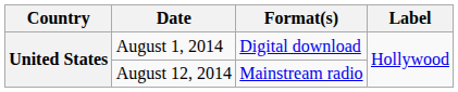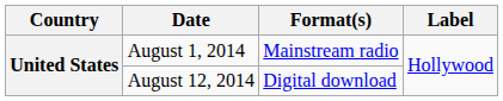 <table class="wikitable plainrowheaders">
 <tr>
 <th scope="col">Country</th>
 <th scope="col">Date</th>
 <th scope="col">Format(s)</th>
 <th scope="col">Label</th>
 </tr>
 <tr>
 <th scope="row" rowspan="2">United States</th>
 <td>August 1, 2014</td>
-<td><a href='#'>Digital download</a></td>
+<td><a href='#'>Mainstream radio</a></td>
 <td rowspan="2"><a href='#'>Hollywood</a></td>
 </tr>
 <tr>
 <td>August 12, 2014</td>
-<td><a href='#'>Mainstream radio</a></td>
+<td><a href='#'>Digital download</a></td>
 </tr>
 <tr>
 </tr>
 </table>
